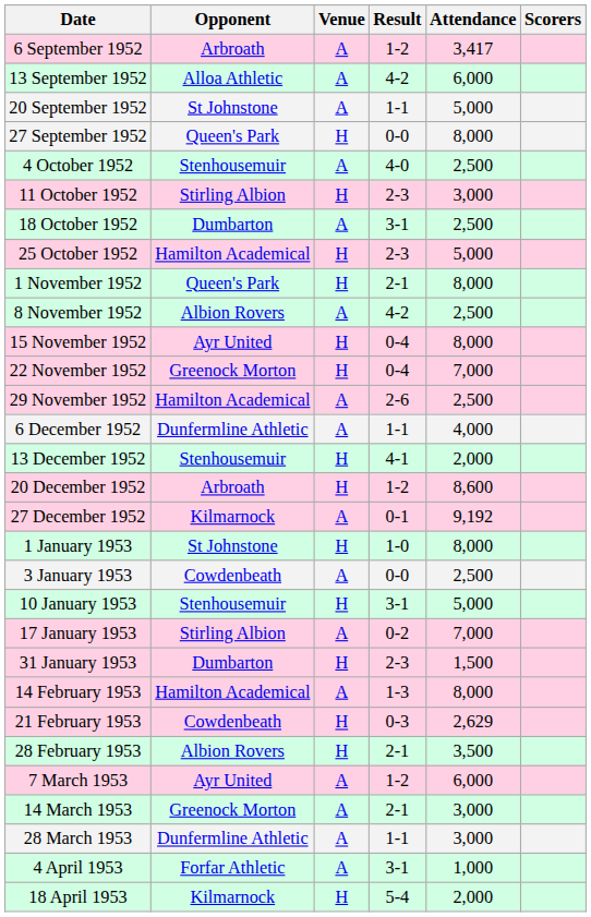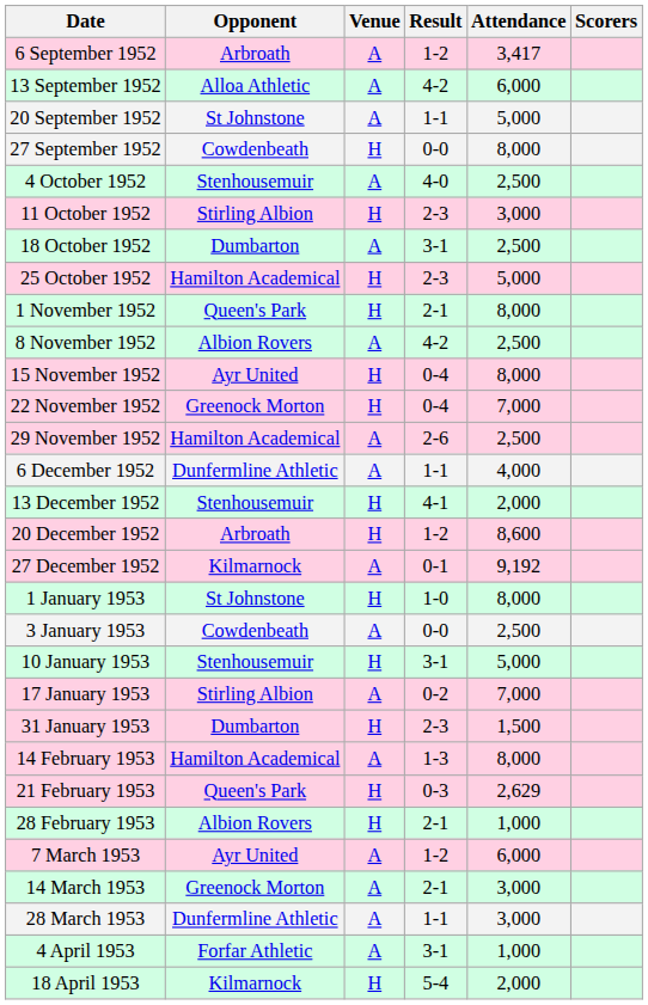 <table class="wikitable sortable" style="font-size:95%; text-align:center">
 <tr>
 <th>Date</th>
 <th>Opponent</th>
 <th>Venue</th>
 <th>Result</th>
 <th>Attendance</th>
 <th>Scorers</th>
 </tr>
 <tr bgcolor = "#ffd0e3">
 <td>6 September 1952</td>
 <td><a href='#'>Arbroath</a></td>
 <td><a href='#'>A</a></td>
 <td>1-2</td>
 <td>3,417</td>
 <td></td>
 </tr>
 <tr bgcolor = "#d0ffe3">
 <td>13 September 1952</td>
 <td><a href='#'>Alloa Athletic</a></td>
 <td><a href='#'>A</a></td>
 <td>4-2</td>
 <td>6,000</td>
 <td></td>
 </tr>
 <tr bgcolor = "#f3f3f3">
 <td>20 September 1952</td>
 <td><a href='#'>St Johnstone</a></td>
 <td><a href='#'>A</a></td>
 <td>1-1</td>
 <td>5,000</td>
 <td></td>
 </tr>
 <tr bgcolor = "#f3f3f3">
 <td>27 September 1952</td>
-<td><a href='#'>Queen's Park</a></td>
+<td><a href='#'>Cowdenbeath</a></td>
 <td><a href='#'>H</a></td>
 <td>0-0</td>
 <td>8,000</td>
 <td></td>
 </tr>
 <tr bgcolor = "#d0ffe3">
 <td>4 October 1952</td>
 <td><a href='#'>Stenhousemuir</a></td>
 <td><a href='#'>A</a></td>
 <td>4-0</td>
 <td>2,500</td>
 <td></td>
 </tr>
 <tr bgcolor = "#ffd0e3">
 <td>11 October 1952</td>
 <td><a href='#'>Stirling Albion</a></td>
 <td><a href='#'>H</a></td>
 <td>2-3</td>
 <td>3,000</td>
 <td></td>
 </tr>
 <tr bgcolor = "#d0ffe3">
 <td>18 October 1952</td>
 <td><a href='#'>Dumbarton</a></td>
 <td><a href='#'>A</a></td>
 <td>3-1</td>
 <td>2,500</td>
 <td></td>
 </tr>
 <tr bgcolor = "#ffd0e3">
 <td>25 October 1952</td>
 <td><a href='#'>Hamilton Academical</a></td>
 <td><a href='#'>H</a></td>
 <td>2-3</td>
 <td>5,000</td>
 <td></td>
 </tr>
 <tr bgcolor = "#d0ffe3">
 <td>1 November 1952</td>
 <td><a href='#'>Queen's Park</a></td>
 <td><a href='#'>H</a></td>
 <td>2-1</td>
 <td>8,000</td>
 <td></td>
 </tr>
 <tr bgcolor = "#d0ffe3">
 <td>8 November 1952</td>
 <td><a href='#'>Albion Rovers</a></td>
 <td><a href='#'>A</a></td>
 <td>4-2</td>
 <td>2,500</td>
 <td></td>
 </tr>
 <tr bgcolor = "#ffd0e3">
 <td>15 November 1952</td>
 <td><a href='#'>Ayr United</a></td>
 <td><a href='#'>H</a></td>
 <td>0-4</td>
 <td>8,000</td>
 <td></td>
 </tr>
 <tr bgcolor = "#ffd0e3">
 <td>22 November 1952</td>
 <td><a href='#'>Greenock Morton</a></td>
 <td><a href='#'>H</a></td>
 <td>0-4</td>
 <td>7,000</td>
 <td></td>
 </tr>
 <tr bgcolor = "#ffd0e3">
 <td>29 November 1952</td>
 <td><a href='#'>Hamilton Academical</a></td>
 <td><a href='#'>A</a></td>
 <td>2-6</td>
 <td>2,500</td>
 <td></td>
 </tr>
 <tr bgcolor = "#f3f3f3">
 <td>6 December 1952</td>
 <td><a href='#'>Dunfermline Athletic</a></td>
 <td><a href='#'>A</a></td>
 <td>1-1</td>
 <td>4,000</td>
 <td></td>
 </tr>
 <tr bgcolor = "#d0ffe3">
 <td>13 December 1952</td>
 <td><a href='#'>Stenhousemuir</a></td>
 <td><a href='#'>H</a></td>
 <td>4-1</td>
 <td>2,000</td>
 <td></td>
 </tr>
 <tr bgcolor = "#ffd0e3">
 <td>20 December 1952</td>
 <td><a href='#'>Arbroath</a></td>
 <td><a href='#'>H</a></td>
 <td>1-2</td>
 <td>8,600</td>
 <td></td>
 </tr>
 <tr bgcolor = "#ffd0e3">
 <td>27 December 1952</td>
 <td><a href='#'>Kilmarnock</a></td>
 <td><a href='#'>A</a></td>
 <td>0-1</td>
 <td>9,192</td>
 <td></td>
 </tr>
 <tr bgcolor = "#d0ffe3">
 <td>1 January 1953</td>
 <td><a href='#'>St Johnstone</a></td>
 <td><a href='#'>H</a></td>
 <td>1-0</td>
 <td>8,000</td>
 <td></td>
 </tr>
 <tr bgcolor = "#f3f3f3">
 <td>3 January 1953</td>
 <td><a href='#'>Cowdenbeath</a></td>
 <td><a href='#'>A</a></td>
 <td>0-0</td>
 <td>2,500</td>
 <td></td>
 </tr>
 <tr bgcolor = "#d0ffe3">
 <td>10 January 1953</td>
 <td><a href='#'>Stenhousemuir</a></td>
 <td><a href='#'>H</a></td>
 <td>3-1</td>
 <td>5,000</td>
 <td></td>
 </tr>
 <tr bgcolor = "#ffd0e3">
 <td>17 January 1953</td>
 <td><a href='#'>Stirling Albion</a></td>
 <td><a href='#'>A</a></td>
 <td>0-2</td>
 <td>7,000</td>
 <td></td>
 </tr>
 <tr bgcolor = "#ffd0e3">
 <td>31 January 1953</td>
 <td><a href='#'>Dumbarton</a></td>
 <td><a href='#'>H</a></td>
 <td>2-3</td>
 <td>1,500</td>
 <td></td>
 </tr>
 <tr bgcolor = "#ffd0e3">
 <td>14 February 1953</td>
 <td><a href='#'>Hamilton Academical</a></td>
 <td><a href='#'>A</a></td>
 <td>1-3</td>
 <td>8,000</td>
 <td></td>
 </tr>
 <tr bgcolor = "#ffd0e3">
 <td>21 February 1953</td>
-<td><a href='#'>Cowdenbeath</a></td>
+<td><a href='#'>Queen's Park</a></td>
 <td><a href='#'>H</a></td>
 <td>0-3</td>
 <td>2,629</td>
 <td></td>
 </tr>
 <tr bgcolor = "#d0ffe3">
 <td>28 February 1953</td>
 <td><a href='#'>Albion Rovers</a></td>
 <td><a href='#'>H</a></td>
 <td>2-1</td>
-<td>3,500</td>
+<td>1,000</td>
 <td></td>
 </tr>
 <tr bgcolor = "#ffd0e3">
 <td>7 March 1953</td>
 <td><a href='#'>Ayr United</a></td>
 <td><a href='#'>A</a></td>
 <td>1-2</td>
 <td>6,000</td>
 <td></td>
 </tr>
 <tr bgcolor = "#d0ffe3">
 <td>14 March 1953</td>
 <td><a href='#'>Greenock Morton</a></td>
 <td><a href='#'>A</a></td>
 <td>2-1</td>
 <td>3,000</td>
 <td></td>
 </tr>
 <tr bgcolor = "#f3f3f3">
 <td>28 March 1953</td>
 <td><a href='#'>Dunfermline Athletic</a></td>
 <td><a href='#'>A</a></td>
 <td>1-1</td>
 <td>3,000</td>
 <td></td>
 </tr>
 <tr bgcolor = "#d0ffe3">
 <td>4 April 1953</td>
 <td><a href='#'>Forfar Athletic</a></td>
 <td><a href='#'>A</a></td>
 <td>3-1</td>
 <td>1,000</td>
 <td></td>
 </tr>
 <tr bgcolor = "#d0ffe3">
 <td>18 April 1953</td>
 <td><a href='#'>Kilmarnock</a></td>
 <td><a href='#'>H</a></td>
 <td>5-4</td>
 <td>2,000</td>
 <td></td>
 </tr>
 </table>
